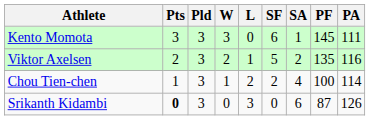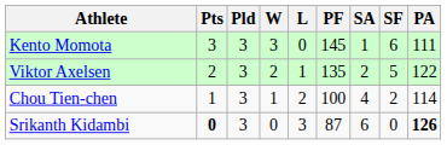 <table class=wikitable style="text-align:center">
 <tr>
 <th width=175>Athlete</th>
 <th width=20>Pts</th>
 <th width=20>Pld</th>
 <th width=20>W</th>
 <th width=20>L</th>
+<th width=20>PF</th>
+<th width=20>SA</th>
 <th width=20>SF</th>
-<th width=20>SA</th>
-<th width=20>PF</th>
 <th width=20>PA</th>
 </tr>
 <tr bgcolor=ccffcc>
 <td style="text-align:left"> <a href='#'>Kento Momota</a></td>
 <td>3</td>
 <td>3</td>
 <td>3</td>
 <td>0</td>
+<td>145</td>
+<td>1</td>
 <td>6</td>
-<td>1</td>
-<td>145</td>
 <td>111</td>
 </tr>
 <tr bgcolor=ccffcc>
 <td style="text-align:left"> <a href='#'>Viktor Axelsen</a></td>
 <td>2</td>
 <td>3</td>
 <td>2</td>
 <td>1</td>
+<td>135</td>
+<td>2</td>
 <td>5</td>
-<td>2</td>
-<td>135</td>
-<td>116</td>
+<td>122</td>
 </tr>
 <tr bgcolor=>
 <td style="text-align:left"> <a href='#'>Chou Tien-chen</a></td>
 <td>1</td>
 <td>3</td>
 <td>1</td>
 <td>2</td>
+<td>100</td>
+<td>4</td>
 <td>2</td>
-<td>4</td>
-<td>100</td>
 <td>114</td>
 </tr>
 <tr bgcolor=>
 <td style="text-align:left"> <a href='#'>Srikanth Kidambi</a></td>
 <td><strong>0</strong></td>
 <td>3</td>
 <td>0</td>
 <td>3</td>
+<td>87</td>
+<td>6</td>
 <td>0</td>
-<td>6</td>
-<td>87</td>
-<td>126</td>
+<td><strong>126</strong></td>
 </tr>
 </table>
